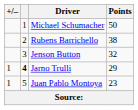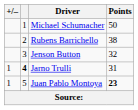 <table class="wikitable" style="font-size: 85%;">
 <tr>
 <th scope="col">+/–</th>
 <th scope="col"></th>
 <th scope="col">Driver</th>
 <th scope="col">Points</th>
 </tr>
 <tr>
 <td></td>
 <td align="center">1</td>
 <td> <a href='#'>Michael Schumacher</a></td>
 <td>50</td>
 </tr>
 <tr>
 <td></td>
 <td align="center">2</td>
 <td> <a href='#'>Rubens Barrichello</a></td>
 <td>38</td>
 </tr>
 <tr>
 <td></td>
 <td align="center">3</td>
 <td> <a href='#'>Jenson Button</a></td>
 <td>32</td>
 </tr>
 <tr>
 <td> 1</td>
 <td align="center"><strong>4</strong></td>
 <td> <a href='#'>Jarno Trulli</a></td>
-<td>29</td>
+<td>31</td>
 </tr>
 <tr>
 <td> 1</td>
 <td align="center">5</td>
 <td> <a href='#'>Juan Pablo Montoya</a></td>
-<td>23</td>
+<td><strong>23</strong></td>
 </tr>
 <tr>
 <th colspan=4>Source: </th>
 </tr>
 </table>
